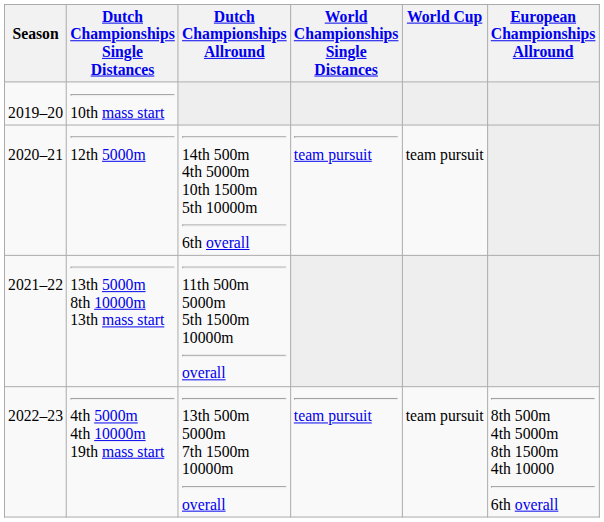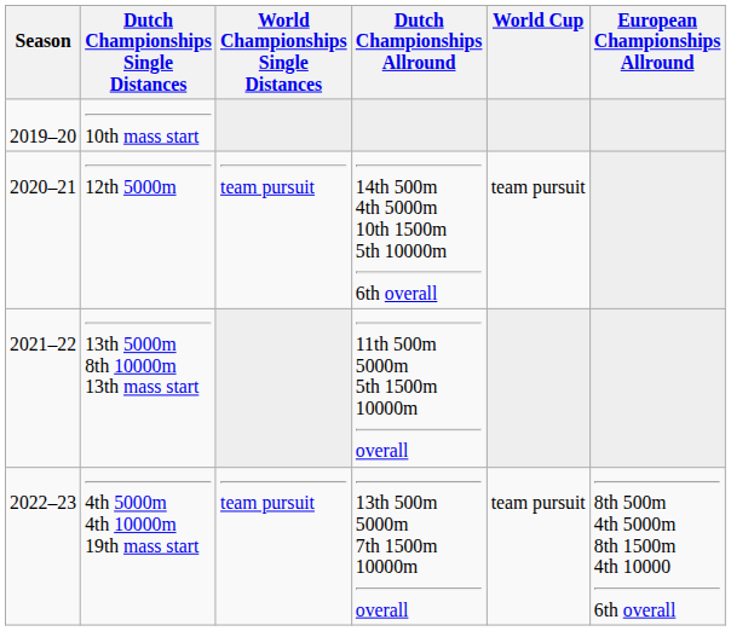 <table class="wikitable">
 <tr style="vertical-align: top;">
 <th><br> Season</th>
 <th><a href='#'>Dutch <br> Championships <br> Single <br> Distances</a></th>
+<th><a href='#'>World <br> Championships <br> Single <br> Distances</a></th>
 <th><a href='#'>Dutch <br> Championships <br> Allround</a></th>
-<th><a href='#'>World <br> Championships <br> Single <br> Distances</a></th>
 <th><a href='#'>World Cup</a></th>
 <th><a href='#'>European <br> Championships <br> Allround</a></th>
 </tr>
 <tr style="vertical-align: top;">
 <td><br> 2019–20</td>
 <td> <hr> 10th <a href='#'>mass start</a></td>
 <td bgcolor=#EEEEEE></td>
 <td bgcolor=#EEEEEE></td>
 <td bgcolor=#EEEEEE></td>
 <td bgcolor=#EEEEEE></td>
 </tr>
 <tr style="vertical-align: top;">
 <td><br> 2020–21</td>
 <td> <hr> 12th <a href='#'>5000m</a></td>
+<td> <hr>  <a href='#'>team pursuit</a></td>
 <td> <hr> 14th 500m <br> 4th 5000m <br> 10th 1500m <br> 5th 10000m <hr> 6th <a href='#'>overall</a></td>
-<td> <hr>  <a href='#'>team pursuit</a></td>
 <td><br>  team pursuit</td>
 <td bgcolor=#EEEEEE></td>
 </tr>
 <tr style="vertical-align: top;">
 <td><br> 2021–22</td>
 <td> <hr> 13th <a href='#'>5000m</a> <br> 8th <a href='#'>10000m</a> <br> 13th <a href='#'>mass start</a></td>
+<td bgcolor=#EEEEEE></td>
 <td> <hr> 11th 500m <br>  5000m <br> 5th 1500m <br>  10000m <hr>  <a href='#'>overall</a></td>
-<td bgcolor=#EEEEEE></td>
 <td bgcolor=#EEEEEE></td>
 <td bgcolor=#EEEEEE></td>
 </tr>
 <tr style="vertical-align: top;">
 <td><br> 2022–23</td>
 <td> <hr> 4th <a href='#'>5000m</a> <br> 4th <a href='#'>10000m</a> <br> 19th <a href='#'>mass start</a></td>
+<td> <hr>  <a href='#'>team pursuit</a></td>
 <td> <hr> 13th 500m <br>  5000m <br> 7th 1500m <br>  10000m <hr>  <a href='#'>overall</a></td>
-<td> <hr>  <a href='#'>team pursuit</a></td>
 <td><br>  team pursuit</td>
 <td> <hr> 8th 500m <br> 4th 5000m <br> 8th 1500m <br> 4th 10000 <hr> 6th <a href='#'>overall</a></td>
 </tr>
 </table>
